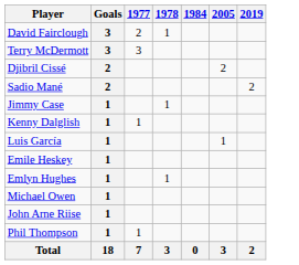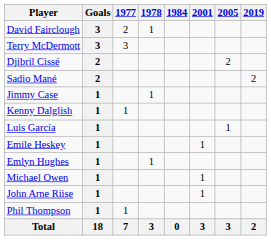 <table class="wikitable sortable" style="text-align:center;">
 <tr>
 <th>Player</th>
 <th>Goals</th>
 <th><a href='#'>1977</a></th>
 <th><a href='#'>1978</a></th>
 <th><a href='#'>1984</a></th>
+<th><a href='#'>2001</a></th>
 <th><a href='#'>2005</a></th>
 <th><a href='#'>2019</a></th>
 </tr>
 <tr>
 <td align="left"> <a href='#'>David Fairclough</a></td>
 <th>3</th>
 <td>2</td>
 <td>1</td>
+<td></td>
 <td></td>
 <td></td>
 <td></td>
 </tr>
 <tr>
 <td align="left"> <a href='#'>Terry McDermott</a></td>
 <th>3</th>
 <td>3</td>
 <td></td>
 <td></td>
 <td></td>
 <td></td>
+<td></td>
 </tr>
 <tr>
 <td align="left"> <a href='#'>Djibril Cissé</a></td>
 <th>2</th>
+<td></td>
 <td></td>
 <td></td>
 <td></td>
 <td>2</td>
 <td></td>
 </tr>
 <tr>
 <td align="left"> <a href='#'>Sadio Mané</a></td>
 <th>2</th>
+<td></td>
 <td></td>
 <td></td>
 <td></td>
 <td></td>
 <td>2</td>
 </tr>
 <tr>
 <td align="left"> <a href='#'>Jimmy Case</a></td>
 <th>1</th>
 <td></td>
 <td>1</td>
 <td></td>
 <td></td>
 <td></td>
+<td></td>
 </tr>
 <tr>
 <td align="left"> <a href='#'>Kenny Dalglish</a></td>
 <th>1</th>
 <td>1</td>
 <td></td>
 <td></td>
 <td></td>
 <td></td>
+<td></td>
 </tr>
 <tr>
 <td align="left"> <a href='#'>Luis García</a></td>
 <th>1</th>
+<td></td>
 <td></td>
 <td></td>
 <td></td>
 <td>1</td>
 <td></td>
 </tr>
 <tr>
 <td align="left"> <a href='#'>Emile Heskey</a></td>
 <th>1</th>
 <td></td>
 <td></td>
 <td></td>
+<td>1</td>
 <td></td>
 <td></td>
 </tr>
 <tr>
 <td align="left"> <a href='#'>Emlyn Hughes</a></td>
 <th>1</th>
 <td></td>
 <td>1</td>
 <td></td>
 <td></td>
 <td></td>
+<td></td>
 </tr>
 <tr>
 <td align="left"> <a href='#'>Michael Owen</a></td>
 <th>1</th>
 <td></td>
 <td></td>
 <td></td>
+<td>1</td>
 <td></td>
 <td></td>
 </tr>
 <tr>
 <td align="left"> <a href='#'>John Arne Riise</a></td>
 <th>1</th>
 <td></td>
 <td></td>
 <td></td>
+<td>1</td>
 <td></td>
 <td></td>
 </tr>
 <tr>
 <td align="left"> <a href='#'>Phil Thompson</a></td>
 <th>1</th>
 <td>1</td>
+<td></td>
 <td></td>
 <td></td>
 <td></td>
 <td></td>
 </tr>
 <tr class="sortbottom">
 <th>Total</th>
 <th>18</th>
 <th>7</th>
 <th>3</th>
 <th>0</th>
 <th>3</th>
+<th>3</th>
 <th>2</th>
 </tr>
 </table>
